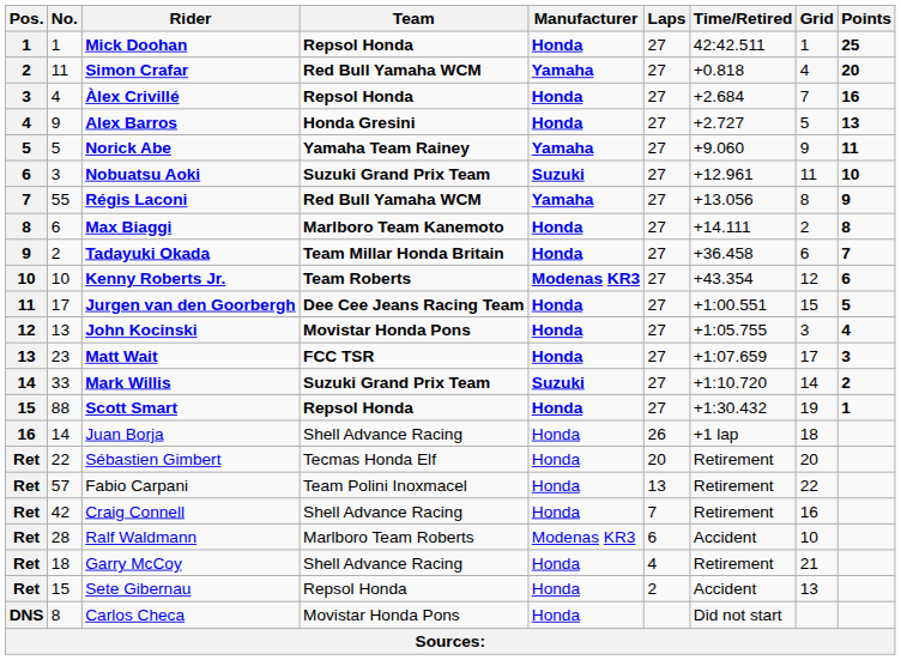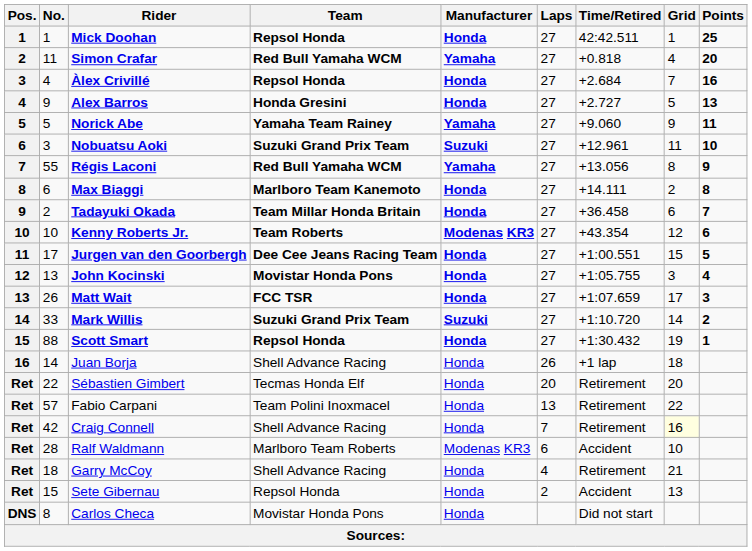 <table class="wikitable" style="font-size: 95%;">
 <tr>
 <th>Pos.</th>
 <th>No.</th>
 <th>Rider</th>
 <th>Team</th>
 <th>Manufacturer</th>
 <th>Laps</th>
 <th>Time/Retired</th>
 <th>Grid</th>
 <th>Points</th>
 </tr>
 <tr>
 <th>1</th>
 <td>1</td>
 <td> <strong><a href='#'>Mick Doohan</a></strong></td>
 <td><strong>Repsol Honda</strong></td>
 <td><strong><a href='#'>Honda</a></strong></td>
 <td>27</td>
 <td>42:42.511</td>
 <td>1</td>
 <td><strong>25</strong></td>
 </tr>
 <tr>
 <th>2</th>
 <td>11</td>
 <td> <strong><a href='#'>Simon Crafar</a></strong></td>
 <td><strong>Red Bull Yamaha WCM</strong></td>
 <td><strong><a href='#'>Yamaha</a></strong></td>
 <td>27</td>
 <td>+0.818</td>
 <td>4</td>
 <td><strong>20</strong></td>
 </tr>
 <tr>
 <th>3</th>
 <td>4</td>
 <td> <strong><a href='#'>Àlex Crivillé</a></strong></td>
 <td><strong>Repsol Honda</strong></td>
 <td><strong><a href='#'>Honda</a></strong></td>
 <td>27</td>
 <td>+2.684</td>
 <td>7</td>
 <td><strong>16</strong></td>
 </tr>
 <tr>
 <th>4</th>
 <td>9</td>
 <td> <strong><a href='#'>Alex Barros</a></strong></td>
 <td><strong>Honda Gresini</strong></td>
 <td><strong><a href='#'>Honda</a></strong></td>
 <td>27</td>
 <td>+2.727</td>
 <td>5</td>
 <td><strong>13</strong></td>
 </tr>
 <tr>
 <th>5</th>
 <td>5</td>
 <td> <strong><a href='#'>Norick Abe</a></strong></td>
 <td><strong>Yamaha Team Rainey</strong></td>
 <td><strong><a href='#'>Yamaha</a></strong></td>
 <td>27</td>
 <td>+9.060</td>
 <td>9</td>
 <td><strong>11</strong></td>
 </tr>
 <tr>
 <th>6</th>
 <td>3</td>
 <td> <strong><a href='#'>Nobuatsu Aoki</a></strong></td>
 <td><strong>Suzuki Grand Prix Team</strong></td>
 <td><strong><a href='#'>Suzuki</a></strong></td>
 <td>27</td>
 <td>+12.961</td>
 <td>11</td>
 <td><strong>10</strong></td>
 </tr>
 <tr>
 <th>7</th>
 <td>55</td>
 <td> <strong><a href='#'>Régis Laconi</a></strong></td>
 <td><strong>Red Bull Yamaha WCM</strong></td>
 <td><strong><a href='#'>Yamaha</a></strong></td>
 <td>27</td>
 <td>+13.056</td>
 <td>8</td>
 <td><strong>9</strong></td>
 </tr>
 <tr>
 <th>8</th>
 <td>6</td>
 <td> <strong><a href='#'>Max Biaggi</a></strong></td>
 <td><strong>Marlboro Team Kanemoto</strong></td>
 <td><strong><a href='#'>Honda</a></strong></td>
 <td>27</td>
 <td>+14.111</td>
 <td>2</td>
 <td><strong>8</strong></td>
 </tr>
 <tr>
 <th>9</th>
 <td>2</td>
 <td> <strong><a href='#'>Tadayuki Okada</a></strong></td>
 <td><strong>Team Millar Honda Britain</strong></td>
 <td><strong><a href='#'>Honda</a></strong></td>
 <td>27</td>
 <td>+36.458</td>
 <td>6</td>
 <td><strong>7</strong></td>
 </tr>
 <tr>
 <th>10</th>
 <td>10</td>
 <td> <strong><a href='#'>Kenny Roberts Jr.</a></strong></td>
 <td><strong>Team Roberts</strong></td>
 <td><strong><a href='#'>Modenas</a> <a href='#'>KR3</a></strong></td>
 <td>27</td>
 <td>+43.354</td>
 <td>12</td>
 <td><strong>6</strong></td>
 </tr>
 <tr>
 <th>11</th>
 <td>17</td>
 <td> <strong><a href='#'>Jurgen van den Goorbergh</a></strong></td>
 <td><strong>Dee Cee Jeans Racing Team</strong></td>
 <td><strong><a href='#'>Honda</a></strong></td>
 <td>27</td>
 <td>+1:00.551</td>
 <td>15</td>
 <td><strong>5</strong></td>
 </tr>
 <tr>
 <th>12</th>
 <td>13</td>
 <td> <strong><a href='#'>John Kocinski</a></strong></td>
 <td><strong>Movistar Honda Pons</strong></td>
 <td><strong><a href='#'>Honda</a></strong></td>
 <td>27</td>
 <td>+1:05.755</td>
 <td>3</td>
 <td><strong>4</strong></td>
 </tr>
 <tr>
 <th>13</th>
-<td>23</td>
+<td>26</td>
 <td> <strong><a href='#'>Matt Wait</a></strong></td>
 <td><strong>FCC TSR</strong></td>
 <td><strong><a href='#'>Honda</a></strong></td>
 <td>27</td>
 <td>+1:07.659</td>
 <td>17</td>
 <td><strong>3</strong></td>
 </tr>
 <tr>
 <th>14</th>
 <td>33</td>
 <td> <strong><a href='#'>Mark Willis</a></strong></td>
 <td><strong>Suzuki Grand Prix Team</strong></td>
 <td><strong><a href='#'>Suzuki</a></strong></td>
 <td>27</td>
 <td>+1:10.720</td>
 <td>14</td>
 <td><strong>2</strong></td>
 </tr>
 <tr>
 <th>15</th>
 <td>88</td>
 <td> <strong><a href='#'>Scott Smart</a></strong></td>
 <td><strong>Repsol Honda</strong></td>
 <td><strong><a href='#'>Honda</a></strong></td>
 <td>27</td>
 <td>+1:30.432</td>
 <td>19</td>
 <td><strong>1</strong></td>
 </tr>
 <tr>
 <th>16</th>
 <td>14</td>
 <td> <a href='#'>Juan Borja</a></td>
 <td>Shell Advance Racing</td>
 <td><a href='#'>Honda</a></td>
 <td>26</td>
 <td>+1 lap</td>
 <td>18</td>
 <td></td>
 </tr>
 <tr>
 <th>Ret</th>
 <td>22</td>
 <td> <a href='#'>Sébastien Gimbert</a></td>
 <td>Tecmas Honda Elf</td>
 <td><a href='#'>Honda</a></td>
 <td>20</td>
 <td>Retirement</td>
 <td>20</td>
 <td></td>
 </tr>
 <tr>
 <th>Ret</th>
 <td>57</td>
 <td> Fabio Carpani</td>
 <td>Team Polini Inoxmacel</td>
 <td><a href='#'>Honda</a></td>
 <td>13</td>
 <td>Retirement</td>
 <td>22</td>
 <td></td>
 </tr>
 <tr>
 <th>Ret</th>
 <td>42</td>
 <td> <a href='#'>Craig Connell</a></td>
 <td>Shell Advance Racing</td>
 <td><a href='#'>Honda</a></td>
 <td>7</td>
 <td>Retirement</td>
-<td>16</td>
+<td style="background: lightyellow;">16</td>
 <td></td>
 </tr>
 <tr>
 <th>Ret</th>
 <td>28</td>
 <td> <a href='#'>Ralf Waldmann</a></td>
 <td>Marlboro Team Roberts</td>
 <td><a href='#'>Modenas</a> <a href='#'>KR3</a></td>
 <td>6</td>
 <td>Accident</td>
 <td>10</td>
 <td></td>
 </tr>
 <tr>
 <th>Ret</th>
 <td>18</td>
 <td> <a href='#'>Garry McCoy</a></td>
 <td>Shell Advance Racing</td>
 <td><a href='#'>Honda</a></td>
 <td>4</td>
 <td>Retirement</td>
 <td>21</td>
 <td></td>
 </tr>
 <tr>
 <th>Ret</th>
 <td>15</td>
 <td> <a href='#'>Sete Gibernau</a></td>
 <td>Repsol Honda</td>
 <td><a href='#'>Honda</a></td>
 <td>2</td>
 <td>Accident</td>
 <td>13</td>
 <td></td>
 </tr>
 <tr>
 <th>DNS</th>
 <td>8</td>
 <td> <a href='#'>Carlos Checa</a></td>
 <td>Movistar Honda Pons</td>
 <td><a href='#'>Honda</a></td>
 <td></td>
 <td>Did not start</td>
 <td></td>
 <td></td>
 </tr>
 <tr>
 <th colspan=9>Sources:</th>
 </tr>
 </table>
